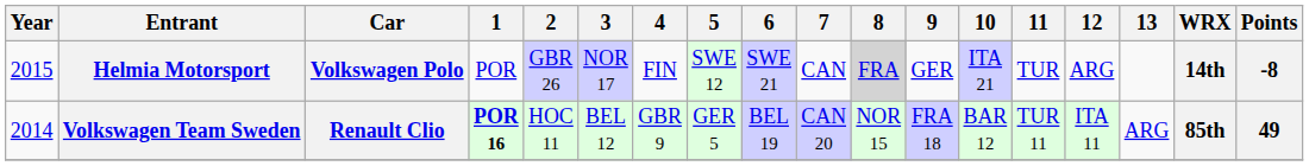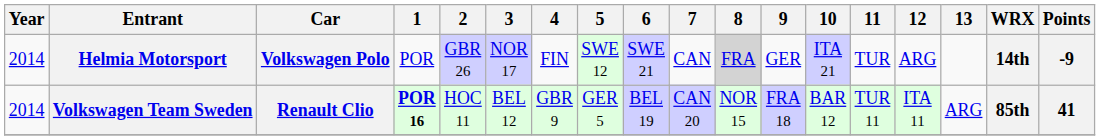 <table class="wikitable" border="1" style="text-align:center; font-size:90%;">
 <tr valign="top">
 <th>Year</th>
 <th>Entrant</th>
 <th>Car</th>
 <th>1</th>
 <th>2</th>
 <th>3</th>
 <th>4</th>
 <th>5</th>
 <th>6</th>
 <th>7</th>
 <th>8</th>
 <th>9</th>
 <th>10</th>
 <th>11</th>
 <th>12</th>
 <th>13</th>
 <th>WRX</th>
 <th>Points</th>
 </tr>
 <tr>
-<td><a href='#'>2015</a></td>
+<td><a href='#'>2014</a></td>
 <th><a href='#'>Helmia Motorsport</a></th>
 <th><a href='#'>Volkswagen Polo</a></th>
 <td><a href='#'>POR</a><br></td>
 <td style="background:#CFCFFF;"><a href='#'>GBR</a><br><small>26</small></td>
 <td style="background:#CFCFFF;"><a href='#'>NOR</a><br><small>17</small></td>
 <td><a href='#'>FIN</a><br></td>
 <td style="background:#DFFFDF;"><a href='#'>SWE</a><br><small>12</small></td>
 <td style="background:#CFCFFF;"><a href='#'>SWE</a><br><small>21</small></td>
 <td><a href='#'>CAN</a><br></td>
 <td style="background: lightgrey;"><a href='#'>FRA</a><br></td>
 <td><a href='#'>GER</a><br></td>
 <td style="background:#CFCFFF;"><a href='#'>ITA</a><br><small>21</small></td>
 <td><a href='#'>TUR</a><br></td>
 <td><a href='#'>ARG</a><br></td>
 <td></td>
 <th>14th</th>
-<th>-8</th>
+<th>-9</th>
 </tr>
 <tr>
 <td><a href='#'>2014</a></td>
 <th><a href='#'>Volkswagen Team Sweden</a></th>
 <th><a href='#'>Renault Clio</a></th>
 <td style="background:#DFFFDF;"><strong><a href='#'>POR</a><br><small>16</small></strong></td>
 <td style="background:#DFFFDF;"><a href='#'>HOC</a><br><small>11</small></td>
 <td style="background:#DFFFDF;"><a href='#'>BEL</a><br><small>12</small></td>
 <td style="background:#DFFFDF;"><a href='#'>GBR</a><br><small>9</small></td>
 <td style="background:#DFFFDF;"><a href='#'>GER</a><br><small>5</small></td>
 <td style="background:#CFCFFF;"><a href='#'>BEL</a><br><small>19</small></td>
 <td style="background:#CFCFFF;"><a href='#'>CAN</a><br><small>20</small></td>
 <td style="background:#DFFFDF;"><a href='#'>NOR</a><br><small>15</small></td>
 <td style="background:#CFCFFF;"><a href='#'>FRA</a><br><small>18</small></td>
 <td style="background:#DFFFDF;"><a href='#'>BAR</a><br><small>12</small></td>
 <td style="background:#DFFFDF;"><a href='#'>TUR</a><br><small>11</small></td>
 <td style="background:#DFFFDF;"><a href='#'>ITA</a><br><small>11</small></td>
 <td><a href='#'>ARG</a><br><small></small></td>
 <th>85th</th>
-<th>49</th>
+<th>41</th>
 </tr>
 <tr>
 </tr>
 </table>
